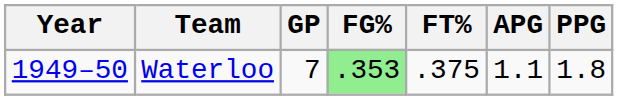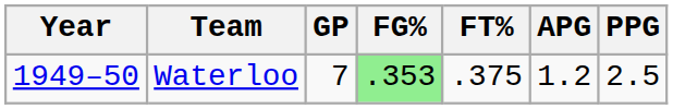 <table class="wikitable sortable" style="font-size:95%; text-align:right;">
 <tr>
 <th>Year</th>
 <th>Team</th>
 <th>GP</th>
 <th>FG%</th>
 <th>FT%</th>
 <th>APG</th>
 <th>PPG</th>
 </tr>
 <tr>
 <td style="text-align:left;"><a href='#'>1949–50</a></td>
 <td style="text-align:left;"><a href='#'>Waterloo</a></td>
 <td>7</td>
 <td style="background: lightgreen;">.353</td>
 <td>.375</td>
-<td>1.1</td>
-<td>1.8</td>
+<td>1.2</td>
+<td>2.5</td>
 </tr>
 </table>
